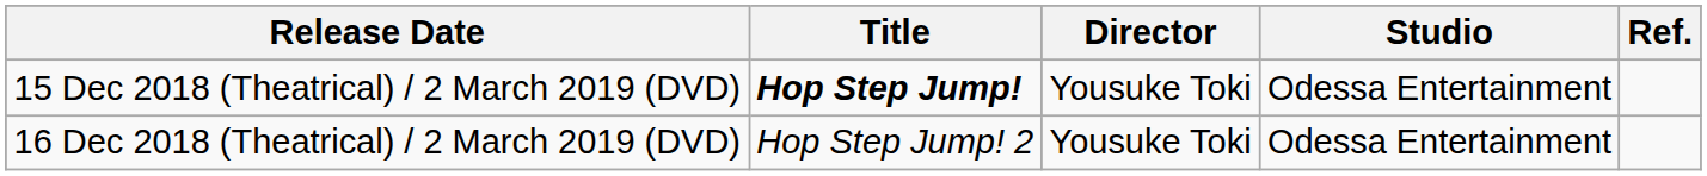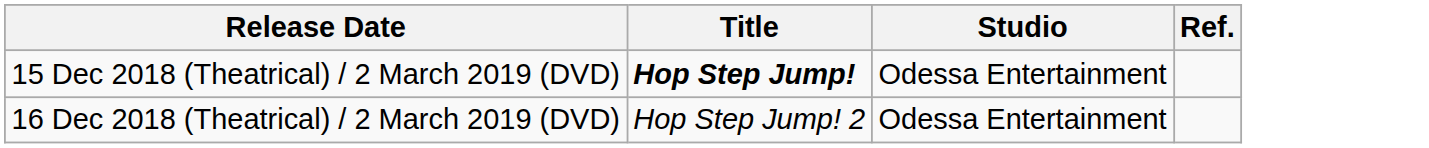 <table class="wikitable">
 <tr>
 <th>Release Date</th>
 <th>Title</th>
-<th>Director</th>
 <th>Studio</th>
 <th>Ref.</th>
 </tr>
 <tr>
 <td>15 Dec 2018 (Theatrical) / 2 March 2019 (DVD)</td>
 <td><strong><em>Hop Step Jump!</em></strong></td>
-<td>Yousuke Toki</td>
 <td>Odessa Entertainment</td>
 <td></td>
 </tr>
 <tr>
 <td>16 Dec 2018 (Theatrical) / 2 March 2019 (DVD)</td>
 <td><em>Hop Step Jump! 2</em></td>
-<td>Yousuke Toki</td>
 <td>Odessa Entertainment</td>
 <td></td>
 </tr>
 </table>
